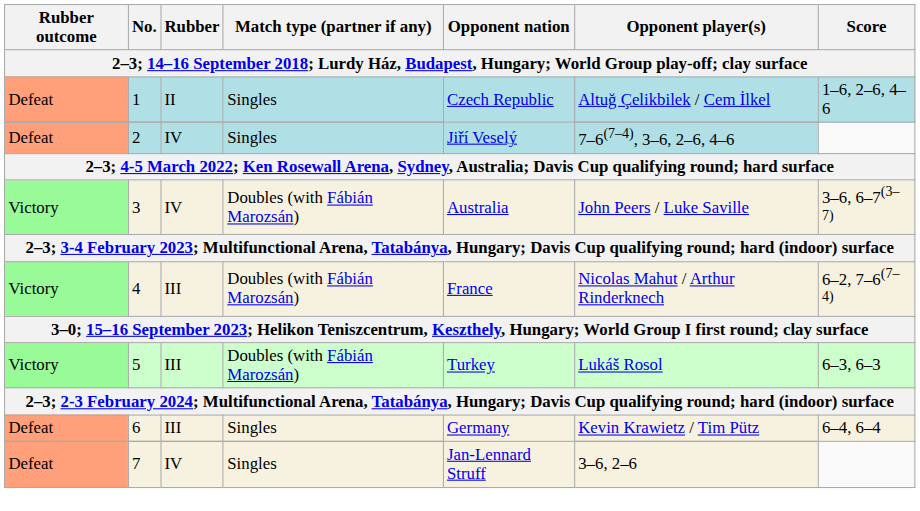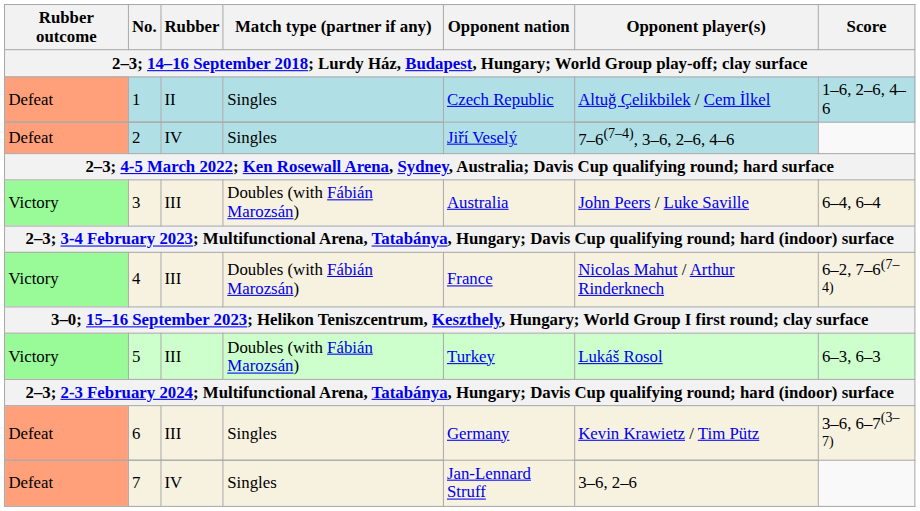 <table class=wikitable>
 <tr>
 <th>Rubber outcome</th>
 <th>No.</th>
 <th>Rubber</th>
 <th>Match type (partner if any)</th>
 <th>Opponent nation</th>
 <th>Opponent player(s)</th>
 <th>Score</th>
 </tr>
 <tr>
 <th colspan=7>2–3; <a href='#'>14–16 September 2018</a>; Lurdy Ház, <a href='#'>Budapest</a>, Hungary; World Group play-off; clay surface</th>
 </tr>
 <tr bgcolor=#B0E0E6>
 <td bgcolor=FFA07A>Defeat</td>
 <td>1</td>
 <td>II</td>
 <td>Singles</td>
 <td rowspan=2> <a href='#'>Czech Republic</a></td>
 <td><a href='#'>Altuğ Çelikbilek</a> / <a href='#'>Cem İlkel</a></td>
 <td>1–6, 2–6, 4–6</td>
 </tr>
 <tr>
 </tr>
 <tr bgcolor=#B0E0E6>
 <td bgcolor=FFA07A>Defeat</td>
 <td>2</td>
 <td>IV</td>
 <td>Singles</td>
 <td><a href='#'>Jiří Veselý</a></td>
 <td>7–6<sup>(7–4)</sup>, 3–6, 2–6, 4–6</td>
 </tr>
 <tr>
 <th colspan=7>2–3; <a href='#'>4-5 March 2022</a>; <a href='#'>Ken Rosewall Arena</a>, <a href='#'>Sydney</a>, Australia; Davis Cup qualifying round; hard surface</th>
 </tr>
 <tr bgcolor=#F7F2E0>
 <td bgcolor=98FB98>Victory</td>
 <td>3</td>
-<td>IV</td>
+<td>III</td>
 <td>Doubles (with <a href='#'>Fábián Marozsán</a>)</td>
 <td> <a href='#'>Australia</a></td>
 <td><a href='#'>John Peers</a> / <a href='#'>Luke Saville</a></td>
-<td>3–6, 6–7<sup>(3–7)</sup></td>
+<td>6–4, 6–4</td>
 </tr>
 <tr>
 <th colspan=7>2–3; <a href='#'>3-4 February 2023</a>; Multifunctional Arena, <a href='#'>Tatabánya</a>, Hungary; Davis Cup qualifying round; hard (indoor) surface</th>
 </tr>
 <tr bgcolor=#F7F2E0>
 <td bgcolor=98FB98>Victory</td>
 <td>4</td>
 <td>III</td>
 <td>Doubles (with <a href='#'>Fábián Marozsán</a>)</td>
 <td> <a href='#'>France</a></td>
 <td><a href='#'>Nicolas Mahut</a> / <a href='#'>Arthur Rinderknech</a></td>
 <td>6–2, 7–6<sup>(7–4)</sup></td>
 </tr>
 <tr>
 <th colspan=7>3–0; <a href='#'>15–16 September 2023</a>; Helikon Teniszcentrum, <a href='#'>Keszthely</a>, Hungary; World Group I first round; clay surface</th>
 </tr>
 <tr bgcolor=#CCFFCC>
 <td bgcolor=98FB98>Victory</td>
 <td>5</td>
 <td>III</td>
 <td>Doubles (with <a href='#'>Fábián Marozsán</a>)</td>
 <td> <a href='#'>Turkey</a></td>
 <td><a href='#'>Lukáš Rosol</a></td>
 <td>6–3, 6–3</td>
 </tr>
 <tr>
 <th colspan=7>2–3; <a href='#'>2-3 February 2024</a>; Multifunctional Arena, <a href='#'>Tatabánya</a>, Hungary; Davis Cup qualifying round; hard (indoor) surface</th>
 </tr>
 <tr bgcolor=#F7F2E0>
 <td bgcolor=FFA07A>Defeat</td>
 <td>6</td>
 <td>III</td>
 <td>Singles</td>
 <td rowspan=2> <a href='#'>Germany</a></td>
 <td><a href='#'>Kevin Krawietz</a> / <a href='#'>Tim Pütz</a></td>
-<td>6–4, 6–4</td>
+<td>3–6, 6–7<sup>(3–7)</sup></td>
 </tr>
 <tr>
 </tr>
 <tr bgcolor=#F7F2E0>
 <td bgcolor=FFA07A>Defeat</td>
 <td>7</td>
 <td>IV</td>
 <td>Singles</td>
 <td><a href='#'>Jan-Lennard Struff</a></td>
 <td>3–6, 2–6</td>
 </tr>
 </table>
